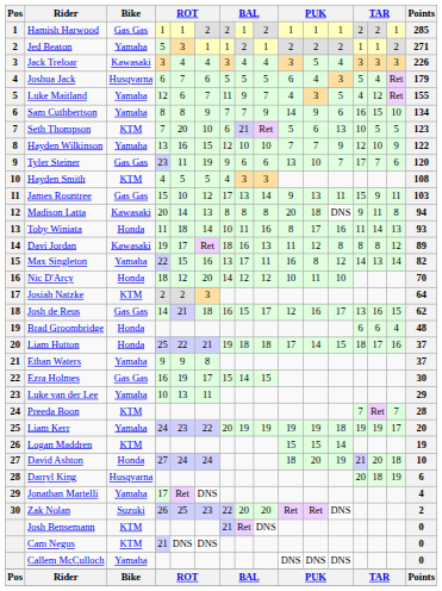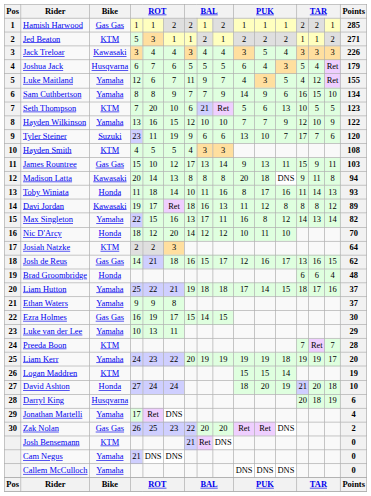 <table class="wikitable" style="font-size: 80%; text-align:center">
 <tr valign="top">
 <th valign="middle">Pos</th>
 <th valign="middle">Rider</th>
 <th valign="middle">Bike</th>
 <th colspan=3><a href='#'>ROT</a></th>
 <th colspan=3><a href='#'>BAL</a></th>
 <th colspan=3><a href='#'>PUK</a></th>
 <th colspan=3><a href='#'>TAR</a></th>
 <th valign="middle">Points</th>
 </tr>
 <tr>
 <th>1</th>
 <td align=left> <a href='#'>Hamish Harwood</a></td>
 <td><a href='#'>Gas Gas</a></td>
 <td style="background:#ffffbf;">1</td>
 <td style="background:#ffffbf;">1</td>
 <td style="background:#dfdfdf;">2</td>
 <td style="background:#dfdfdf;">2</td>
 <td style="background:#ffffbf;">1</td>
 <td style="background:#dfdfdf;">2</td>
 <td style="background:#ffffbf;">1</td>
 <td style="background:#ffffbf;">1</td>
 <td style="background:#ffffbf;">1</td>
 <td style="background:#dfdfdf;">2</td>
 <td style="background:#dfdfdf;">2</td>
 <td style="background:#ffffbf;">1</td>
 <th>285</th>
 </tr>
 <tr>
 <th>2</th>
 <td align=left> <a href='#'>Jed Beaton</a></td>
-<td><a href='#'>Yamaha</a></td>
+<td><a href='#'>KTM</a></td>
 <td style="background:#dfffdf;">5</td>
 <td style="background:#ffdf9f;">3</td>
 <td style="background:#ffffbf;">1</td>
 <td style="background:#ffffbf;">1</td>
 <td style="background:#dfdfdf;">2</td>
 <td style="background:#ffffbf;">1</td>
 <td style="background:#dfdfdf;">2</td>
 <td style="background:#dfdfdf;">2</td>
 <td style="background:#dfdfdf;">2</td>
 <td style="background:#ffffbf;">1</td>
 <td style="background:#ffffbf;">1</td>
 <td style="background:#dfdfdf;">2</td>
 <th>271</th>
 </tr>
 <tr>
 <th>3</th>
 <td align=left> <a href='#'>Jack Treloar</a></td>
 <td><a href='#'>Kawasaki</a></td>
 <td style="background:#ffdf9f;">3</td>
 <td style="background:#dfffdf;">4</td>
 <td style="background:#dfffdf;">4</td>
 <td style="background:#ffdf9f;">3</td>
 <td style="background:#dfffdf;">4</td>
 <td style="background:#dfffdf;">4</td>
 <td style="background:#ffdf9f;">3</td>
 <td style="background:#dfffdf;">5</td>
 <td style="background:#dfffdf;">4</td>
 <td style="background:#ffdf9f;">3</td>
 <td style="background:#ffdf9f;">3</td>
 <td style="background:#ffdf9f;">3</td>
 <th>226</th>
 </tr>
 <tr>
 <th>4</th>
 <td align=left> <a href='#'>Joshua Jack</a></td>
 <td><a href='#'>Husqvarna</a></td>
 <td style="background:#dfffdf;">6</td>
 <td style="background:#dfffdf;">7</td>
 <td style="background:#dfffdf;">6</td>
 <td style="background:#dfffdf;">5</td>
 <td style="background:#dfffdf;">5</td>
 <td style="background:#dfffdf;">5</td>
 <td style="background:#dfffdf;">6</td>
 <td style="background:#dfffdf;">4</td>
 <td style="background:#ffdf9f;">3</td>
 <td style="background:#dfffdf;">5</td>
 <td style="background:#dfffdf;">4</td>
 <td style="background:#efcfff;">Ret</td>
 <th>179</th>
 </tr>
 <tr>
 <th>5</th>
 <td align=left> <a href='#'>Luke Maitland</a></td>
 <td><a href='#'>Yamaha</a></td>
 <td style="background:#dfffdf;">12</td>
 <td style="background:#dfffdf;">6</td>
 <td style="background:#dfffdf;">7</td>
 <td style="background:#dfffdf;">11</td>
 <td style="background:#dfffdf;">9</td>
 <td style="background:#dfffdf;">7</td>
 <td style="background:#dfffdf;">4</td>
 <td style="background:#ffdf9f;">3</td>
 <td style="background:#dfffdf;">5</td>
 <td style="background:#dfffdf;">4</td>
 <td style="background:#dfffdf;">12</td>
 <td style="background:#efcfff;">Ret</td>
 <th>155</th>
 </tr>
 <tr>
 <th>6</th>
 <td align=left> <a href='#'>Sam Cuthbertson</a></td>
 <td><a href='#'>Yamaha</a></td>
 <td style="background:#dfffdf;">8</td>
 <td style="background:#dfffdf;">8</td>
 <td style="background:#dfffdf;">9</td>
 <td style="background:#dfffdf;">7</td>
 <td style="background:#dfffdf;">7</td>
 <td style="background:#dfffdf;">9</td>
 <td style="background:#dfffdf;">14</td>
 <td style="background:#dfffdf;">9</td>
 <td style="background:#dfffdf;">6</td>
 <td style="background:#dfffdf;">16</td>
 <td style="background:#dfffdf;">15</td>
 <td style="background:#dfffdf;">10</td>
 <th>134</th>
 </tr>
 <tr>
 <th>7</th>
 <td align=left> <a href='#'>Seth Thompson</a></td>
 <td><a href='#'>KTM</a></td>
 <td style="background:#dfffdf;">7</td>
 <td style="background:#dfffdf;">20</td>
 <td style="background:#dfffdf;">10</td>
 <td style="background:#dfffdf;">6</td>
 <td style="background:#cfcfff;">21</td>
 <td style="background:#efcfff;">Ret</td>
 <td style="background:#dfffdf;">5</td>
 <td style="background:#dfffdf;">6</td>
 <td style="background:#dfffdf;">13</td>
 <td style="background:#dfffdf;">10</td>
 <td style="background:#dfffdf;">5</td>
 <td style="background:#dfffdf;">5</td>
 <th>123</th>
 </tr>
 <tr>
 <th>8</th>
 <td align=left> <a href='#'>Hayden Wilkinson</a></td>
 <td><a href='#'>Yamaha</a></td>
 <td style="background:#dfffdf;">13</td>
 <td style="background:#dfffdf;">16</td>
 <td style="background:#dfffdf;">15</td>
 <td style="background:#dfffdf;">12</td>
 <td style="background:#dfffdf;">10</td>
 <td style="background:#dfffdf;">10</td>
 <td style="background:#dfffdf;">7</td>
 <td style="background:#dfffdf;">7</td>
 <td style="background:#dfffdf;">9</td>
 <td style="background:#dfffdf;">12</td>
 <td style="background:#dfffdf;">10</td>
 <td style="background:#dfffdf;">9</td>
 <th>122</th>
 </tr>
 <tr>
 <th>9</th>
 <td align=left> <a href='#'>Tyler Steiner</a></td>
-<td><a href='#'>Gas Gas</a></td>
+<td><a href='#'>Suzuki</a></td>
 <td style="background:#cfcfff;">23</td>
 <td style="background:#dfffdf;">11</td>
 <td style="background:#dfffdf;">19</td>
 <td style="background:#dfffdf;">9</td>
 <td style="background:#dfffdf;">6</td>
 <td style="background:#dfffdf;">6</td>
 <td style="background:#dfffdf;">13</td>
 <td style="background:#dfffdf;">10</td>
 <td style="background:#dfffdf;">7</td>
 <td style="background:#dfffdf;">17</td>
 <td style="background:#dfffdf;">7</td>
 <td style="background:#dfffdf;">6</td>
 <th>120</th>
 </tr>
 <tr>
 <th>10</th>
 <td align=left> <a href='#'>Hayden Smith</a></td>
 <td><a href='#'>KTM</a></td>
 <td style="background:#dfffdf;">4</td>
 <td style="background:#dfffdf;">5</td>
 <td style="background:#dfffdf;">5</td>
 <td style="background:#dfffdf;">4</td>
 <td style="background:#ffdf9f;">3</td>
 <td style="background:#ffdf9f;">3</td>
 <td></td>
 <td></td>
 <td></td>
 <td></td>
 <td></td>
 <td></td>
 <th>108</th>
 </tr>
 <tr>
 <th>11</th>
 <td align=left> <a href='#'>James Rountree</a></td>
 <td><a href='#'>Gas Gas</a></td>
 <td style="background:#dfffdf;">15</td>
 <td style="background:#dfffdf;">10</td>
 <td style="background:#dfffdf;">12</td>
 <td style="background:#dfffdf;">17</td>
 <td style="background:#dfffdf;">13</td>
 <td style="background:#dfffdf;">14</td>
 <td style="background:#dfffdf;">9</td>
 <td style="background:#dfffdf;">13</td>
 <td style="background:#dfffdf;">11</td>
 <td style="background:#dfffdf;">15</td>
 <td style="background:#dfffdf;">9</td>
 <td style="background:#dfffdf;">11</td>
 <th>103</th>
 </tr>
 <tr>
 <th>12</th>
 <td align=left> <a href='#'>Madison Latta</a></td>
 <td><a href='#'>Kawasaki</a></td>
 <td style="background:#dfffdf;">20</td>
 <td style="background:#dfffdf;">14</td>
 <td style="background:#dfffdf;">13</td>
 <td style="background:#dfffdf;">8</td>
 <td style="background:#dfffdf;">8</td>
 <td style="background:#dfffdf;">8</td>
 <td style="background:#dfffdf;">20</td>
 <td style="background:#dfffdf;">18</td>
 <td style="background:#ffffff;">DNS</td>
 <td style="background:#dfffdf;">9</td>
 <td style="background:#dfffdf;">11</td>
 <td style="background:#dfffdf;">8</td>
 <th>94</th>
 </tr>
 <tr>
 <th>13</th>
 <td align=left> <a href='#'>Toby Winiata</a></td>
 <td><a href='#'>Honda</a></td>
 <td style="background:#dfffdf;">11</td>
 <td style="background:#dfffdf;">18</td>
 <td style="background:#dfffdf;">14</td>
 <td style="background:#dfffdf;">10</td>
 <td style="background:#dfffdf;">11</td>
 <td style="background:#dfffdf;">16</td>
 <td style="background:#dfffdf;">8</td>
 <td style="background:#dfffdf;">17</td>
 <td style="background:#dfffdf;">16</td>
 <td style="background:#dfffdf;">11</td>
 <td style="background:#dfffdf;">14</td>
 <td style="background:#dfffdf;">13</td>
 <th>93</th>
 </tr>
 <tr>
 <th>14</th>
 <td align=left> <a href='#'>Davi Jordan</a></td>
 <td><a href='#'>Kawasaki</a></td>
 <td style="background:#dfffdf;">19</td>
 <td style="background:#dfffdf;">17</td>
 <td style="background:#efcfff;">Ret</td>
 <td style="background:#dfffdf;">18</td>
 <td style="background:#dfffdf;">16</td>
 <td style="background:#dfffdf;">13</td>
 <td style="background:#dfffdf;">11</td>
 <td style="background:#dfffdf;">12</td>
 <td style="background:#dfffdf;">8</td>
 <td style="background:#dfffdf;">8</td>
 <td style="background:#dfffdf;">8</td>
 <td style="background:#dfffdf;">12</td>
 <th>89</th>
 </tr>
 <tr>
 <th>15</th>
 <td align=left> <a href='#'>Max Singleton</a></td>
 <td><a href='#'>Yamaha</a></td>
 <td style="background:#cfcfff;">22</td>
 <td style="background:#dfffdf;">15</td>
 <td style="background:#dfffdf;">16</td>
 <td style="background:#dfffdf;">13</td>
 <td style="background:#dfffdf;">17</td>
 <td style="background:#dfffdf;">11</td>
 <td style="background:#dfffdf;">16</td>
 <td style="background:#dfffdf;">8</td>
 <td style="background:#dfffdf;">12</td>
 <td style="background:#dfffdf;">14</td>
 <td style="background:#dfffdf;">13</td>
 <td style="background:#dfffdf;">14</td>
 <th>82</th>
 </tr>
 <tr>
 <th>16</th>
 <td align=left> <a href='#'>Nic D'Arcy</a></td>
 <td><a href='#'>Honda</a></td>
 <td style="background:#dfffdf;">18</td>
 <td style="background:#dfffdf;">12</td>
 <td style="background:#dfffdf;">20</td>
 <td style="background:#dfffdf;">14</td>
 <td style="background:#dfffdf;">12</td>
 <td style="background:#dfffdf;">12</td>
 <td style="background:#dfffdf;">10</td>
 <td style="background:#dfffdf;">11</td>
 <td style="background:#dfffdf;">10</td>
 <td></td>
 <td></td>
 <td></td>
 <th>70</th>
 </tr>
 <tr>
 <th>17</th>
 <td align=left> <a href='#'>Josiah Natzke</a></td>
 <td><a href='#'>KTM</a></td>
 <td style="background:#dfdfdf;">2</td>
 <td style="background:#dfdfdf;">2</td>
 <td style="background:#ffdf9f;">3</td>
 <td></td>
 <td></td>
 <td></td>
 <td></td>
 <td></td>
 <td></td>
 <td></td>
 <td></td>
 <td></td>
 <th>64</th>
 </tr>
 <tr>
 <th>18</th>
 <td align=left> <a href='#'>Josh de Reus</a></td>
 <td><a href='#'>Gas Gas</a></td>
 <td style="background:#dfffdf;">14</td>
 <td style="background:#cfcfff;">21</td>
 <td style="background:#dfffdf;">18</td>
 <td style="background:#dfffdf;">16</td>
 <td style="background:#dfffdf;">15</td>
 <td style="background:#dfffdf;">17</td>
 <td style="background:#dfffdf;">12</td>
 <td style="background:#dfffdf;">16</td>
 <td style="background:#dfffdf;">17</td>
 <td style="background:#dfffdf;">13</td>
 <td style="background:#dfffdf;">16</td>
 <td style="background:#dfffdf;">15</td>
 <th>62</th>
 </tr>
 <tr>
 <th>19</th>
 <td align=left> <a href='#'>Brad Groombridge</a></td>
 <td><a href='#'>Honda</a></td>
 <td></td>
 <td></td>
 <td></td>
 <td></td>
 <td></td>
 <td></td>
 <td></td>
 <td></td>
 <td></td>
 <td style="background:#dfffdf;">6</td>
 <td style="background:#dfffdf;">6</td>
 <td style="background:#dfffdf;">4</td>
 <th>48</th>
 </tr>
 <tr>
 <th>20</th>
 <td align=left> <a href='#'>Liam Hutton</a></td>
-<td><a href='#'>Honda</a></td>
+<td><a href='#'>Yamaha</a></td>
 <td style="background:#cfcfff;">25</td>
 <td style="background:#cfcfff;">22</td>
 <td style="background:#cfcfff;">21</td>
 <td style="background:#dfffdf;">19</td>
 <td style="background:#dfffdf;">18</td>
 <td style="background:#dfffdf;">18</td>
 <td style="background:#dfffdf;">17</td>
 <td style="background:#dfffdf;">14</td>
 <td style="background:#dfffdf;">15</td>
 <td style="background:#dfffdf;">18</td>
 <td style="background:#dfffdf;">17</td>
 <td style="background:#dfffdf;">16</td>
 <th>37</th>
 </tr>
 <tr>
 <th>21</th>
 <td align=left> <a href='#'>Ethan Waters</a></td>
 <td><a href='#'>Yamaha</a></td>
 <td style="background:#dfffdf;">9</td>
 <td style="background:#dfffdf;">9</td>
 <td style="background:#dfffdf;">8</td>
 <td></td>
 <td></td>
 <td></td>
 <td></td>
 <td></td>
 <td></td>
 <td></td>
 <td></td>
 <td></td>
 <th>37</th>
 </tr>
 <tr>
 <th>22</th>
 <td align=left> <a href='#'>Ezra Holmes</a></td>
 <td><a href='#'>Gas Gas</a></td>
 <td style="background:#dfffdf;">16</td>
 <td style="background:#dfffdf;">19</td>
 <td style="background:#dfffdf;">17</td>
 <td style="background:#dfffdf;">15</td>
 <td style="background:#dfffdf;">14</td>
 <td style="background:#dfffdf;">15</td>
 <td></td>
 <td></td>
 <td></td>
 <td></td>
 <td></td>
 <td></td>
 <th>30</th>
 </tr>
 <tr>
 <th>23</th>
 <td align=left> <a href='#'>Luke van der Lee</a></td>
 <td><a href='#'>Yamaha</a></td>
 <td style="background:#dfffdf;">10</td>
 <td style="background:#dfffdf;">13</td>
 <td style="background:#dfffdf;">11</td>
 <td></td>
 <td></td>
 <td></td>
 <td></td>
 <td></td>
 <td></td>
 <td></td>
 <td></td>
 <td></td>
 <th>29</th>
 </tr>
 <tr>
 <th>24</th>
 <td align=left> <a href='#'>Preeda Boon</a></td>
 <td><a href='#'>KTM</a></td>
 <td></td>
 <td></td>
 <td></td>
 <td></td>
 <td></td>
 <td></td>
 <td></td>
 <td></td>
 <td></td>
 <td style="background:#dfffdf;">7</td>
 <td style="background:#efcfff;">Ret</td>
 <td style="background:#dfffdf;">7</td>
 <th>28</th>
 </tr>
 <tr>
 <th>25</th>
 <td align=left> <a href='#'>Liam Kerr</a></td>
 <td><a href='#'>Yamaha</a></td>
 <td style="background:#cfcfff;">24</td>
 <td style="background:#cfcfff;">23</td>
 <td style="background:#cfcfff;">22</td>
 <td style="background:#dfffdf;">20</td>
 <td style="background:#dfffdf;">19</td>
 <td style="background:#dfffdf;">19</td>
 <td style="background:#dfffdf;">19</td>
 <td style="background:#dfffdf;">19</td>
 <td style="background:#dfffdf;">18</td>
 <td style="background:#dfffdf;">19</td>
 <td style="background:#dfffdf;">19</td>
 <td style="background:#dfffdf;">17</td>
 <th>20</th>
 </tr>
 <tr>
 <th>26</th>
 <td align=left> <a href='#'>Logan Maddren</a></td>
 <td><a href='#'>KTM</a></td>
 <td></td>
 <td></td>
 <td></td>
 <td></td>
 <td></td>
 <td></td>
 <td style="background:#dfffdf;">15</td>
 <td style="background:#dfffdf;">15</td>
 <td style="background:#dfffdf;">14</td>
 <td></td>
 <td></td>
 <td></td>
 <th>19</th>
 </tr>
 <tr>
 <th>27</th>
 <td align=left> <a href='#'>David Ashton</a></td>
 <td><a href='#'>Honda</a></td>
 <td style="background:#cfcfff;">27</td>
 <td style="background:#cfcfff;">24</td>
 <td style="background:#cfcfff;">24</td>
 <td></td>
 <td></td>
 <td></td>
 <td style="background:#dfffdf;">18</td>
 <td style="background:#dfffdf;">20</td>
 <td style="background:#dfffdf;">19</td>
 <td style="background:#cfcfff;">21</td>
 <td style="background:#dfffdf;">20</td>
 <td style="background:#dfffdf;">18</td>
 <th>10</th>
 </tr>
 <tr>
 <th>28</th>
 <td align=left> <a href='#'>Darryl King</a></td>
 <td><a href='#'>Husqvarna</a></td>
 <td></td>
 <td></td>
 <td></td>
 <td></td>
 <td></td>
 <td></td>
 <td></td>
 <td></td>
 <td></td>
 <td style="background:#dfffdf;">20</td>
 <td style="background:#dfffdf;">18</td>
 <td style="background:#dfffdf;">19</td>
 <th>6</th>
 </tr>
 <tr>
 <th>29</th>
 <td align=left> <a href='#'>Jonathan Martelli</a></td>
 <td><a href='#'>Yamaha</a></td>
 <td style="background:#dfffdf;">17</td>
 <td style="background:#efcfff;">Ret</td>
 <td style="background:#ffffff;">DNS</td>
 <td></td>
 <td></td>
 <td></td>
 <td></td>
 <td></td>
 <td></td>
 <td></td>
 <td></td>
 <td></td>
 <th>4</th>
 </tr>
 <tr>
 <th>30</th>
 <td align=left> <a href='#'>Zak Nolan</a></td>
-<td><a href='#'>Suzuki</a></td>
+<td><a href='#'>Gas Gas</a></td>
 <td style="background:#cfcfff;">26</td>
 <td style="background:#cfcfff;">25</td>
 <td style="background:#cfcfff;">23</td>
 <td style="background:#cfcfff;">22</td>
 <td style="background:#dfffdf;">20</td>
 <td style="background:#dfffdf;">20</td>
 <td style="background:#efcfff;">Ret</td>
 <td style="background:#efcfff;">Ret</td>
 <td style="background:#ffffff;">DNS</td>
 <td></td>
 <td></td>
 <td></td>
 <th>2</th>
 </tr>
 <tr>
 <th></th>
 <td align=left> <a href='#'>Josh Bensemann</a></td>
 <td><a href='#'>KTM</a></td>
 <td></td>
 <td></td>
 <td></td>
 <td style="background:#cfcfff;">21</td>
 <td style="background:#efcfff;">Ret</td>
 <td style="background:#ffffff;">DNS</td>
 <td></td>
 <td></td>
 <td></td>
 <td></td>
 <td></td>
 <td></td>
 <th>0</th>
 </tr>
 <tr>
 <th></th>
 <td align=left> <a href='#'>Cam Negus</a></td>
-<td><a href='#'>KTM</a></td>
+<td><a href='#'>Yamaha</a></td>
 <td style="background:#cfcfff;">21</td>
 <td style="background:#ffffff;">DNS</td>
 <td style="background:#ffffff;">DNS</td>
 <td></td>
 <td></td>
 <td></td>
 <td></td>
 <td></td>
 <td></td>
 <td></td>
 <td></td>
 <td></td>
 <th>0</th>
 </tr>
 <tr>
 <th></th>
 <td align=left> <a href='#'>Callem McCulloch</a></td>
 <td><a href='#'>Yamaha</a></td>
 <td></td>
 <td></td>
 <td></td>
 <td></td>
 <td></td>
 <td></td>
 <td style="background:#ffffff;">DNS</td>
 <td style="background:#ffffff;">DNS</td>
 <td style="background:#ffffff;">DNS</td>
 <td></td>
 <td></td>
 <td></td>
 <th>0</th>
 </tr>
 <tr>
 </tr>
 <tr valign="top">
 <th valign="middle">Pos</th>
 <th valign="middle">Rider</th>
 <th valign="middle">Bike</th>
 <th colspan=3><a href='#'>ROT</a></th>
 <th colspan=3><a href='#'>BAL</a></th>
 <th colspan=3><a href='#'>PUK</a></th>
 <th colspan=3><a href='#'>TAR</a></th>
 <th valign="middle">Points</th>
 </tr>
 <tr>
 </tr>
 </table>
